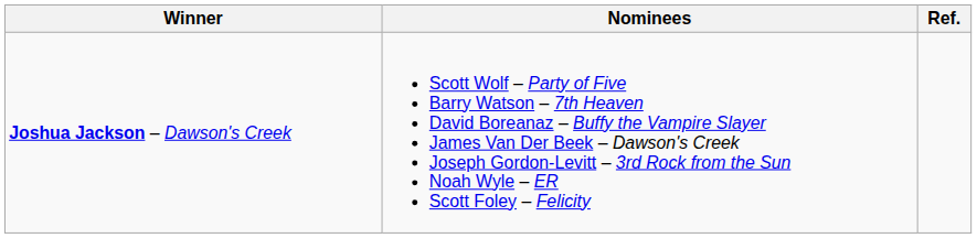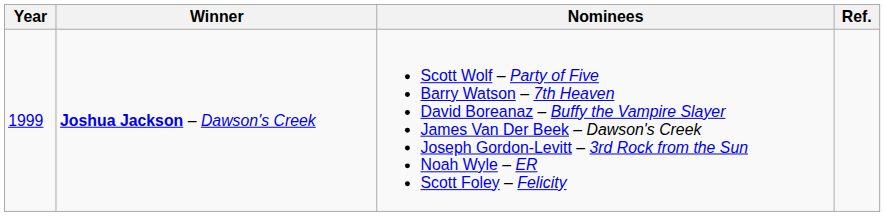 <table class="wikitable" width=70%>
 <tr>
+<th>Year</th>
 <th>Winner</th>
 <th>Nominees</th>
 <th>Ref.</th>
 </tr>
 <tr>
+<td><a href='#'>1999</a></td>
 <td><strong><a href='#'>Joshua Jackson</a></strong> – <em><a href='#'>Dawson's Creek</a></em></td>
 <td><br><ul><li><a href='#'>Scott Wolf</a> – <em><a href='#'>Party of Five</a></em></li><li><a href='#'>Barry Watson</a> – <em><a href='#'>7th Heaven</a></em></li><li><a href='#'>David Boreanaz</a> – <em><a href='#'>Buffy the Vampire Slayer</a></em></li><li><a href='#'>James Van Der Beek</a> – <em>Dawson's Creek</em></li><li><a href='#'>Joseph Gordon-Levitt</a> – <em><a href='#'>3rd Rock from the Sun</a></em></li><li><a href='#'>Noah Wyle</a> – <em><a href='#'>ER</a></em></li><li><a href='#'>Scott Foley</a> – <em><a href='#'>Felicity</a></em></li></ul></td>
 <td></td>
 </tr>
 </table>
